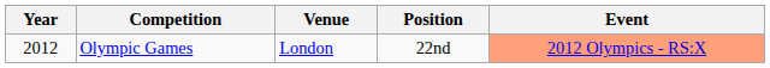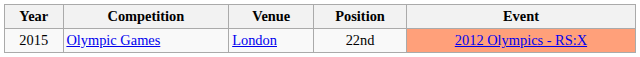 <table class="wikitable" width=50% style="font-size:90%; text-align:center;">
 <tr>
 <th>Year</th>
 <th>Competition</th>
 <th>Venue</th>
 <th>Position</th>
 <th>Event</th>
 </tr>
 <tr>
-<td rowspan=1>2012</td>
+<td rowspan=1>2015</td>
 <td rowspan=1 align=left><a href='#'>Olympic Games</a></td>
 <td rowspan=1 align=left> <a href='#'>London</a></td>
 <td>22nd</td>
 <td style="background: lightsalmon;"><a href='#'>2012 Olympics - RS:X</a></td>
 </tr>
 </table>
